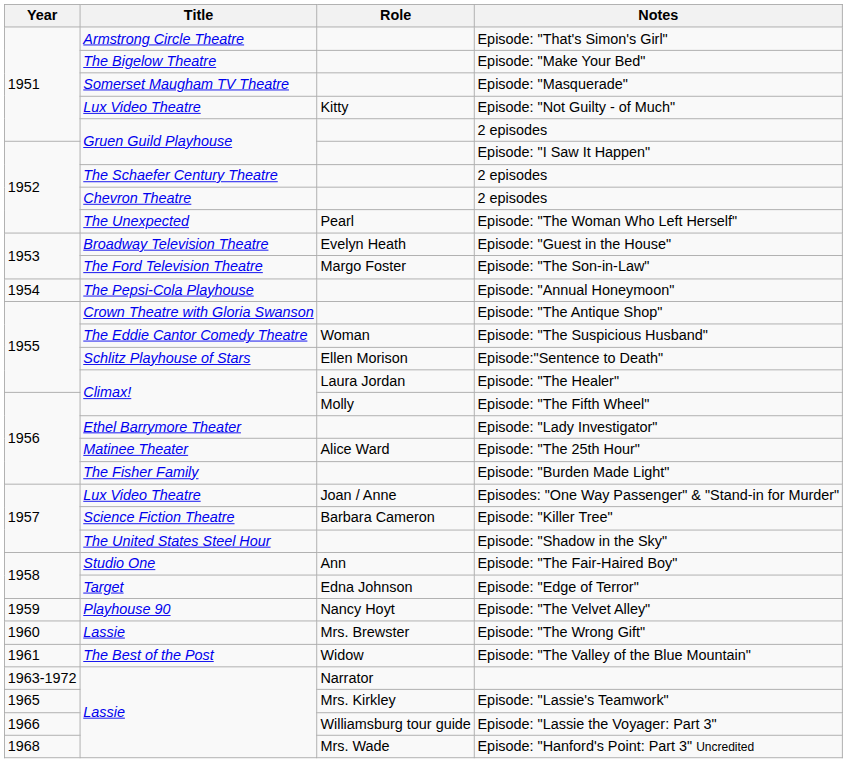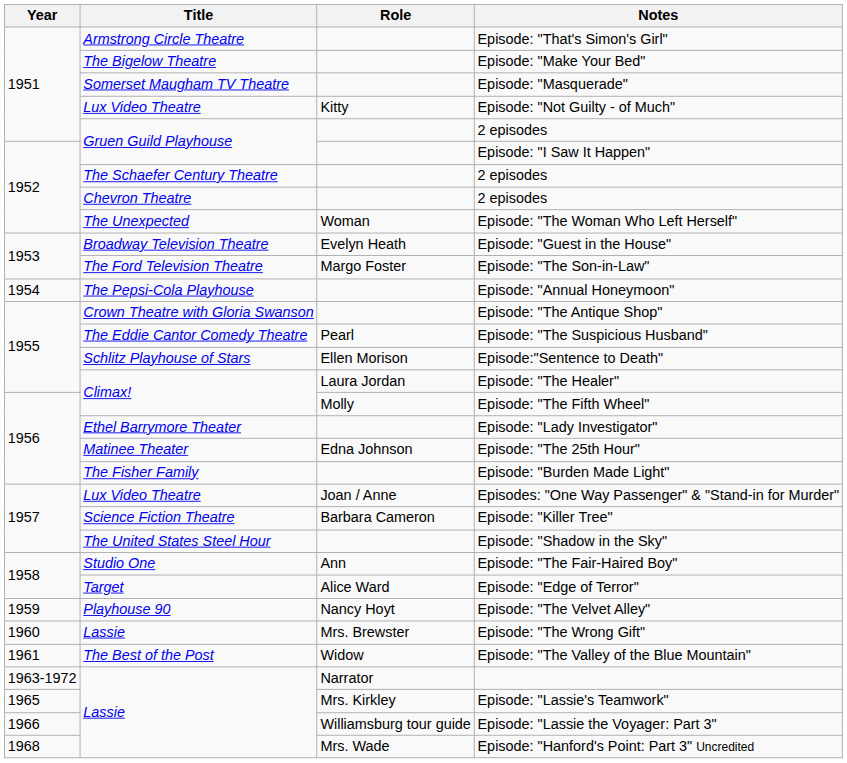 <table class="wikitable plainrowheaders sortable">
 <tr>
 <th>Year</th>
 <th>Title</th>
 <th>Role</th>
 <th>Notes</th>
 </tr>
 <tr>
 <td rowspan=5>1951</td>
 <td><em><a href='#'>Armstrong Circle Theatre</a></em></td>
 <td></td>
 <td>Episode: "That's Simon's Girl"</td>
 </tr>
 <tr>
 <td><em><a href='#'>The Bigelow Theatre</a></em></td>
 <td></td>
 <td>Episode: "Make Your Bed"</td>
 </tr>
 <tr>
 <td><em><a href='#'>Somerset Maugham TV Theatre</a></em></td>
 <td></td>
 <td>Episode: "Masquerade"</td>
 </tr>
 <tr>
 <td><em><a href='#'>Lux Video Theatre</a></em></td>
 <td>Kitty</td>
 <td>Episode: "Not Guilty - of Much"</td>
 </tr>
 <tr>
 <td rowspan=2><em><a href='#'>Gruen Guild Playhouse</a></em></td>
 <td></td>
 <td>2 episodes</td>
 </tr>
 <tr>
 <td rowspan=4>1952</td>
 <td></td>
 <td>Episode: "I Saw It Happen"</td>
 </tr>
 <tr>
 <td><em><a href='#'>The Schaefer Century Theatre</a></em></td>
 <td></td>
 <td>2 episodes</td>
 </tr>
 <tr>
 <td><em><a href='#'>Chevron Theatre</a></em></td>
 <td></td>
 <td>2 episodes</td>
 </tr>
 <tr>
 <td><em><a href='#'>The Unexpected</a></em></td>
-<td>Pearl</td>
+<td>Woman</td>
 <td>Episode: "The Woman Who Left Herself"</td>
 </tr>
 <tr>
 <td rowspan=2>1953</td>
 <td><em><a href='#'>Broadway Television Theatre</a></em></td>
 <td>Evelyn Heath</td>
 <td>Episode: "Guest in the House"</td>
 </tr>
 <tr>
 <td><em><a href='#'>The Ford Television Theatre</a></em></td>
 <td>Margo Foster</td>
 <td>Episode: "The Son-in-Law"</td>
 </tr>
 <tr>
 <td>1954</td>
 <td><em><a href='#'>The Pepsi-Cola Playhouse</a></em></td>
 <td></td>
 <td>Episode: "Annual Honeymoon"</td>
 </tr>
 <tr>
 <td rowspan=4>1955</td>
 <td><em><a href='#'>Crown Theatre with Gloria Swanson</a></em></td>
 <td></td>
 <td>Episode: "The Antique Shop"</td>
 </tr>
 <tr>
 <td><em><a href='#'>The Eddie Cantor Comedy Theatre</a></em></td>
-<td>Woman</td>
+<td>Pearl</td>
 <td>Episode: "The Suspicious Husband"</td>
 </tr>
 <tr>
 <td><em><a href='#'>Schlitz Playhouse of Stars</a></em></td>
 <td>Ellen Morison</td>
 <td>Episode:"Sentence to Death"</td>
 </tr>
 <tr>
 <td rowspan=2><em><a href='#'>Climax!</a></em></td>
 <td>Laura Jordan</td>
 <td>Episode: "The Healer"</td>
 </tr>
 <tr>
 <td rowspan=4>1956</td>
 <td>Molly</td>
 <td>Episode: "The Fifth Wheel"</td>
 </tr>
 <tr>
 <td><em><a href='#'>Ethel Barrymore Theater</a></em></td>
 <td></td>
 <td>Episode: "Lady Investigator"</td>
 </tr>
 <tr>
 <td><em><a href='#'>Matinee Theater</a></em></td>
-<td>Alice Ward</td>
+<td>Edna Johnson</td>
 <td>Episode: "The 25th Hour"</td>
 </tr>
 <tr>
 <td><em><a href='#'>The Fisher Family</a></em></td>
 <td></td>
 <td>Episode: "Burden Made Light"</td>
 </tr>
 <tr>
 <td rowspan=3>1957</td>
 <td><em><a href='#'>Lux Video Theatre</a></em></td>
 <td>Joan / Anne</td>
 <td>Episodes: "One Way Passenger" & "Stand-in for Murder"</td>
 </tr>
 <tr>
 <td><em><a href='#'>Science Fiction Theatre</a></em></td>
 <td>Barbara Cameron</td>
 <td>Episode: "Killer Tree"</td>
 </tr>
 <tr>
 <td><em><a href='#'>The United States Steel Hour</a></em></td>
 <td></td>
 <td>Episode: "Shadow in the Sky"</td>
 </tr>
 <tr>
 <td rowspan=2>1958</td>
 <td><em><a href='#'>Studio One</a></em></td>
 <td>Ann</td>
 <td>Episode: "The Fair-Haired Boy"</td>
 </tr>
 <tr>
 <td><em><a href='#'>Target</a></em></td>
-<td>Edna Johnson</td>
+<td>Alice Ward</td>
 <td>Episode: "Edge of Terror"</td>
 </tr>
 <tr>
 <td>1959</td>
 <td><em><a href='#'>Playhouse 90</a></em></td>
 <td>Nancy Hoyt</td>
 <td>Episode: "The Velvet Alley"</td>
 </tr>
 <tr>
 <td>1960</td>
 <td><em><a href='#'>Lassie</a></em></td>
 <td>Mrs. Brewster</td>
 <td>Episode: "The Wrong Gift"</td>
 </tr>
 <tr>
 <td>1961</td>
 <td><em><a href='#'>The Best of the Post</a></em></td>
 <td>Widow</td>
 <td>Episode: "The Valley of the Blue Mountain"</td>
 </tr>
 <tr>
 <td>1963-1972</td>
 <td rowspan=4><em><a href='#'>Lassie</a></em></td>
 <td>Narrator</td>
 <td></td>
 </tr>
 <tr>
 <td>1965</td>
 <td>Mrs. Kirkley</td>
 <td>Episode: "Lassie's Teamwork"</td>
 </tr>
 <tr>
 <td>1966</td>
 <td>Williamsburg tour guide</td>
 <td>Episode: "Lassie the Voyager: Part 3"</td>
 </tr>
 <tr>
 <td>1968</td>
 <td>Mrs. Wade</td>
 <td>Episode: "Hanford's Point: Part 3" <small>Uncredited</small></td>
 </tr>
 </table>
